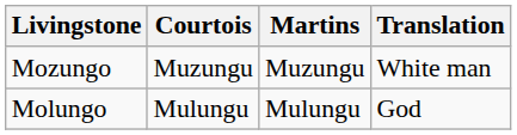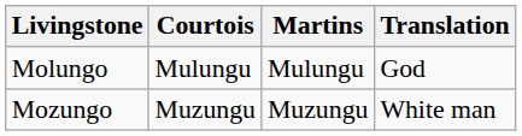 <table class="wikitable">
 <tr>
 <th>Livingstone</th>
 <th>Courtois</th>
 <th>Martins</th>
 <th>Translation</th>
 </tr>
 <tr>
+<td>Molungo</td>
+<td>Mulungu</td>
+<td>Mulungu</td>
+<td>God</td>
+</tr>
+<tr>
 <td>Mozungo</td>
 <td>Muzungu</td>
 <td>Muzungu</td>
 <td>White man</td>
 </tr>
-<tr>
-<td>Molungo</td>
-<td>Mulungu</td>
-<td>Mulungu</td>
-<td>God</td>
-</tr>
 </table>
